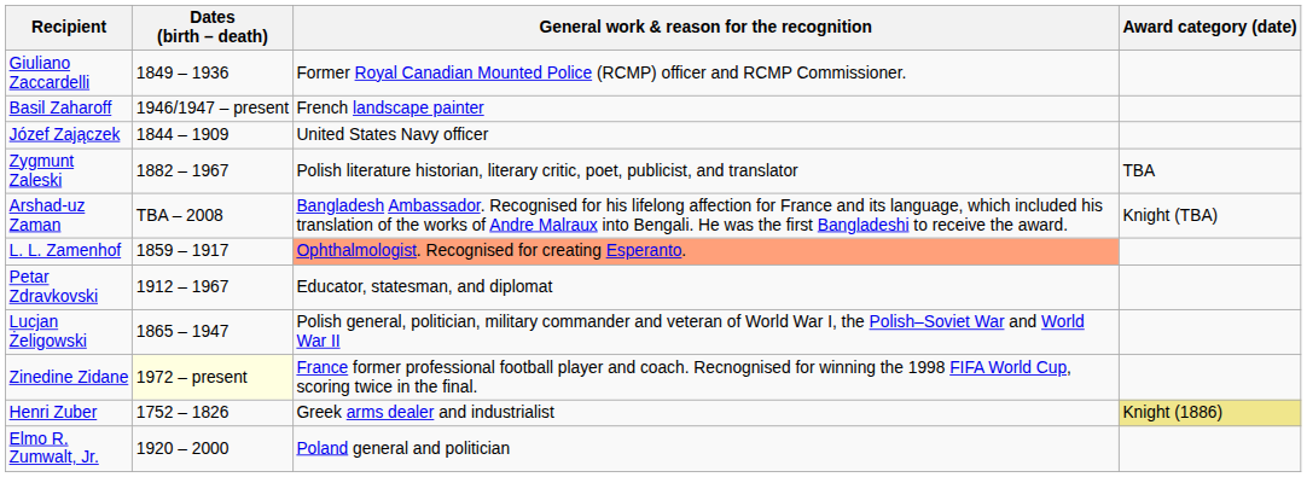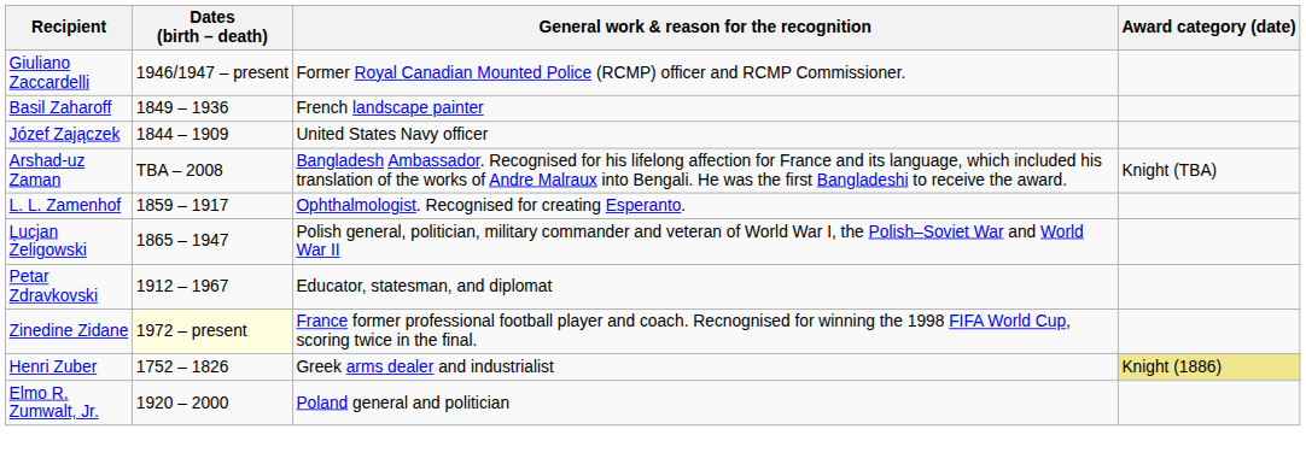 <table class="wikitable sortable static-row-numbers"|>
 <tr>
 <th>Recipient</th>
 <th style="white-space: nowrap;">Dates<br>(birth – death)</th>
 <th>General work & reason for the recognition</th>
 <th style="white-space: nowrap">Award category (date)</th>
 </tr>
 <tr>
 <td><a href='#'>Giuliano Zaccardelli</a></td>
-<td>1849 – 1936</td>
+<td style="white-space: nowrap">1946/1947 – present</td>
 <td>Former <a href='#'>Royal Canadian Mounted Police</a> (RCMP) officer and RCMP Commissioner.</td>
 <td style="white-space: nowrap; text-align:left"></td>
 </tr>
 <tr>
 <td><a href='#'>Basil Zaharoff</a></td>
-<td style="white-space: nowrap">1946/1947 – present</td>
+<td>1849 – 1936</td>
 <td>French <a href='#'>landscape painter</a></td>
 <td style="white-space: nowrap; text-align:left"></td>
 </tr>
 <tr>
 <td><a href='#'>Józef Zajączek</a></td>
 <td>1844 – 1909</td>
 <td>United States Navy officer</td>
 <td style="white-space: nowrap; text-align:left"></td>
 </tr>
 <tr>
-<td><a href='#'>Zygmunt Zaleski</a></td>
-<td>1882 – 1967</td>
-<td>Polish literature historian, literary critic, poet, publicist, and translator</td>
-<td style="white-space: nowrap; text-align:left">TBA</td>
-</tr>
-<tr>
 <td><a href='#'>Arshad-uz Zaman</a></td>
 <td>TBA – 2008</td>
 <td><a href='#'>Bangladesh</a> <a href='#'>Ambassador</a>. Recognised for his lifelong affection for France and its language, which included his translation of the works of <a href='#'>Andre Malraux</a> into Bengali. He was the first <a href='#'>Bangladeshi</a> to receive the award.</td>
 <td style="white-space: nowrap; text-align:left">Knight (TBA)</td>
 </tr>
 <tr>
 <td><a href='#'>L. L. Zamenhof</a></td>
 <td>1859 – 1917</td>
-<td style="background: lightsalmon;"><a href='#'>Ophthalmologist</a>. Recognised for creating <a href='#'>Esperanto</a>.</td>
+<td><a href='#'>Ophthalmologist</a>. Recognised for creating <a href='#'>Esperanto</a>.</td>
+<td style="white-space: nowrap; text-align:left"></td>
+</tr>
+<tr>
+<td><a href='#'>Lucjan Żeligowski</a></td>
+<td>1865 – 1947</td>
+<td>Polish general, politician, military commander and veteran of World War I, the <a href='#'>Polish–Soviet War</a> and <a href='#'>World War II</a></td>
 <td style="white-space: nowrap; text-align:left"></td>
 </tr>
 <tr>
 <td><a href='#'>Petar Zdravkovski</a></td>
 <td>1912 – 1967</td>
 <td>Educator, statesman, and diplomat</td>
-<td style="white-space: nowrap; text-align:left"></td>
-</tr>
-<tr>
-<td><a href='#'>Lucjan Żeligowski</a></td>
-<td>1865 – 1947</td>
-<td>Polish general, politician, military commander and veteran of World War I, the <a href='#'>Polish–Soviet War</a> and <a href='#'>World War II</a></td>
 <td style="white-space: nowrap; text-align:left"></td>
 </tr>
 <tr>
 <td><a href='#'>Zinedine Zidane</a></td>
 <td style="background: lightyellow;">1972 – present</td>
 <td><a href='#'>France</a> former professional football player and coach. Recnognised for winning the 1998 <a href='#'>FIFA World Cup</a>, scoring twice in the final.</td>
 <td style="white-space: nowrap; text-align:left"></td>
 </tr>
 <tr>
 <td><a href='#'>Henri Zuber</a></td>
 <td>1752 – 1826</td>
 <td>Greek <a href='#'>arms dealer</a> and industrialist</td>
 <td style="background: khaki; white-space: nowrap; text-align:left">Knight (1886)</td>
 </tr>
 <tr>
 <td><a href='#'>Elmo R. Zumwalt, Jr.</a></td>
 <td>1920 – 2000</td>
 <td><a href='#'>Poland</a> general and politician</td>
 <td style="white-space: nowrap; text-align:left"></td>
 </tr>
 </table>
